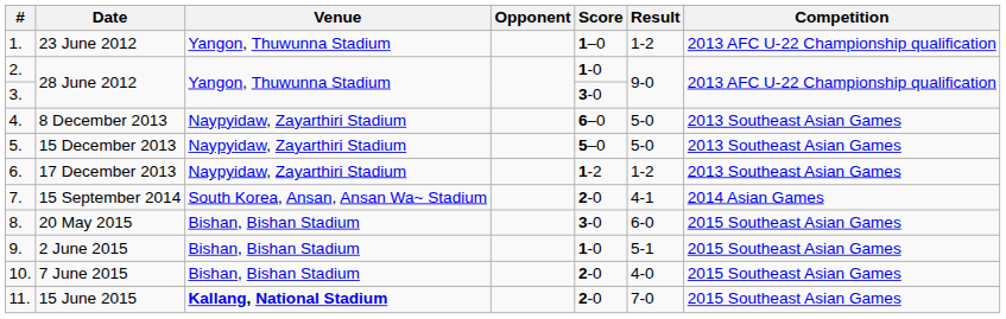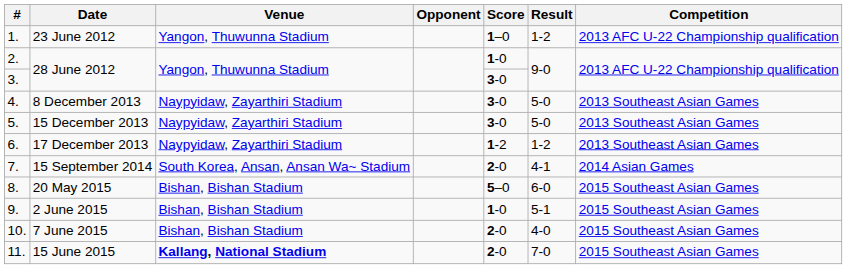 <table class="wikitable collapsible collapsed">
 <tr>
 <th>#</th>
 <th>Date</th>
 <th>Venue</th>
 <th>Opponent</th>
 <th>Score</th>
 <th>Result</th>
 <th>Competition</th>
 </tr>
 <tr>
 <td>1.</td>
 <td>23 June 2012</td>
 <td><a href='#'>Yangon</a>, <a href='#'>Thuwunna Stadium</a></td>
 <td></td>
 <td><strong>1</strong>–0</td>
 <td>1-2</td>
 <td><a href='#'>2013 AFC U-22 Championship qualification</a></td>
 </tr>
 <tr>
 <td>2.</td>
 <td rowspan="2">28 June 2012</td>
 <td rowspan="2"><a href='#'>Yangon</a>, <a href='#'>Thuwunna Stadium</a></td>
 <td rowspan="2"></td>
 <td><strong>1</strong>-0</td>
 <td rowspan="2">9-0</td>
 <td rowspan="2"><a href='#'>2013 AFC U-22 Championship qualification</a></td>
 </tr>
 <tr>
 <td>3.</td>
 <td><strong>3</strong>-0</td>
 </tr>
 <tr>
 <td>4.</td>
 <td>8 December 2013</td>
 <td><a href='#'>Naypyidaw</a>, <a href='#'>Zayarthiri Stadium</a></td>
 <td></td>
-<td><strong>6</strong>–0</td>
+<td><strong>3</strong>-0</td>
 <td>5-0</td>
 <td><a href='#'>2013 Southeast Asian Games</a></td>
 </tr>
 <tr>
 <td>5.</td>
 <td>15 December 2013</td>
 <td><a href='#'>Naypyidaw</a>, <a href='#'>Zayarthiri Stadium</a></td>
 <td></td>
-<td><strong>5</strong>–0</td>
+<td><strong>3</strong>-0</td>
 <td>5-0</td>
 <td><a href='#'>2013 Southeast Asian Games</a></td>
 </tr>
 <tr>
 <td>6.</td>
 <td>17 December 2013</td>
 <td><a href='#'>Naypyidaw</a>, <a href='#'>Zayarthiri Stadium</a></td>
 <td></td>
 <td><strong>1</strong>-2</td>
 <td>1-2</td>
 <td><a href='#'>2013 Southeast Asian Games</a></td>
 </tr>
 <tr>
 <td>7.</td>
 <td>15 September 2014</td>
 <td><a href='#'>South Korea</a>, <a href='#'>Ansan</a>, <a href='#'>Ansan Wa~ Stadium</a></td>
 <td></td>
 <td><strong>2</strong>-0</td>
 <td>4-1</td>
 <td><a href='#'>2014 Asian Games</a></td>
 </tr>
 <tr>
 <td>8.</td>
 <td>20 May 2015</td>
 <td><a href='#'>Bishan</a>, <a href='#'>Bishan Stadium</a></td>
 <td></td>
-<td><strong>3</strong>-0</td>
+<td><strong>5</strong>–0</td>
 <td>6-0</td>
 <td><a href='#'>2015 Southeast Asian Games</a></td>
 </tr>
 <tr>
 <td>9.</td>
 <td>2 June 2015</td>
 <td><a href='#'>Bishan</a>, <a href='#'>Bishan Stadium</a></td>
 <td></td>
 <td><strong>1</strong>-0</td>
 <td>5-1</td>
 <td><a href='#'>2015 Southeast Asian Games</a></td>
 </tr>
 <tr>
 <td>10.</td>
 <td>7 June 2015</td>
 <td><a href='#'>Bishan</a>, <a href='#'>Bishan Stadium</a></td>
 <td></td>
 <td><strong>2</strong>-0</td>
 <td>4-0</td>
 <td><a href='#'>2015 Southeast Asian Games</a></td>
 </tr>
 <tr>
 <td>11.</td>
 <td>15 June 2015</td>
 <td><strong><a href='#'>Kallang</a>, <a href='#'>National Stadium</a></strong></td>
 <td></td>
 <td><strong>2</strong>-0</td>
 <td>7-0</td>
 <td><a href='#'>2015 Southeast Asian Games</a></td>
 </tr>
 </table>
